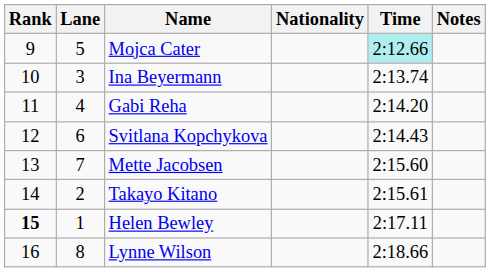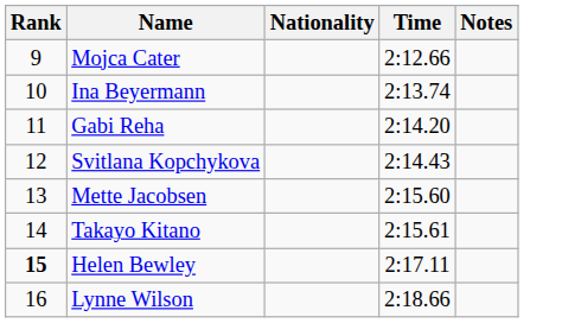 <table class="wikitable sortable" style="text-align:center">
 <tr>
 <th>Rank</th>
-<th>Lane</th>
 <th>Name</th>
 <th>Nationality</th>
 <th>Time</th>
 <th>Notes</th>
 </tr>
 <tr>
 <td>9</td>
-<td>5</td>
 <td align=left><a href='#'>Mojca Cater</a></td>
 <td align=left></td>
-<td style="background: paleturquoise;">2:12.66</td>
+<td>2:12.66</td>
 <td></td>
 </tr>
 <tr>
 <td>10</td>
-<td>3</td>
 <td align=left><a href='#'>Ina Beyermann</a></td>
 <td align=left></td>
 <td>2:13.74</td>
 <td></td>
 </tr>
 <tr>
 <td>11</td>
-<td>4</td>
 <td align=left><a href='#'>Gabi Reha</a></td>
 <td align=left></td>
 <td>2:14.20</td>
 <td></td>
 </tr>
 <tr>
 <td>12</td>
-<td>6</td>
 <td align=left><a href='#'>Svitlana Kopchykova</a></td>
 <td align=left></td>
 <td>2:14.43</td>
 <td></td>
 </tr>
 <tr>
 <td>13</td>
-<td>7</td>
 <td align=left><a href='#'>Mette Jacobsen</a></td>
 <td align=left></td>
 <td>2:15.60</td>
 <td></td>
 </tr>
 <tr>
 <td>14</td>
-<td>2</td>
 <td align=left><a href='#'>Takayo Kitano</a></td>
 <td align=left></td>
 <td>2:15.61</td>
 <td></td>
 </tr>
 <tr>
 <td><strong>15</strong></td>
-<td>1</td>
 <td align=left><a href='#'>Helen Bewley</a></td>
 <td align=left></td>
 <td>2:17.11</td>
 <td></td>
 </tr>
 <tr>
 <td>16</td>
-<td>8</td>
 <td align=left><a href='#'>Lynne Wilson</a></td>
 <td align=left></td>
 <td>2:18.66</td>
 <td></td>
 </tr>
 </table>
